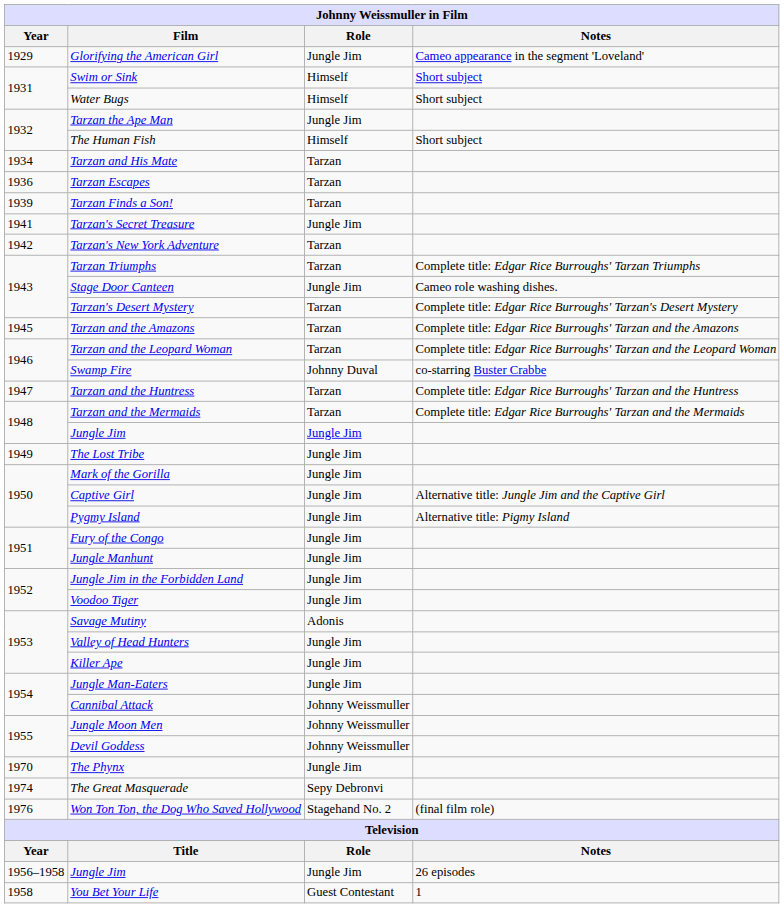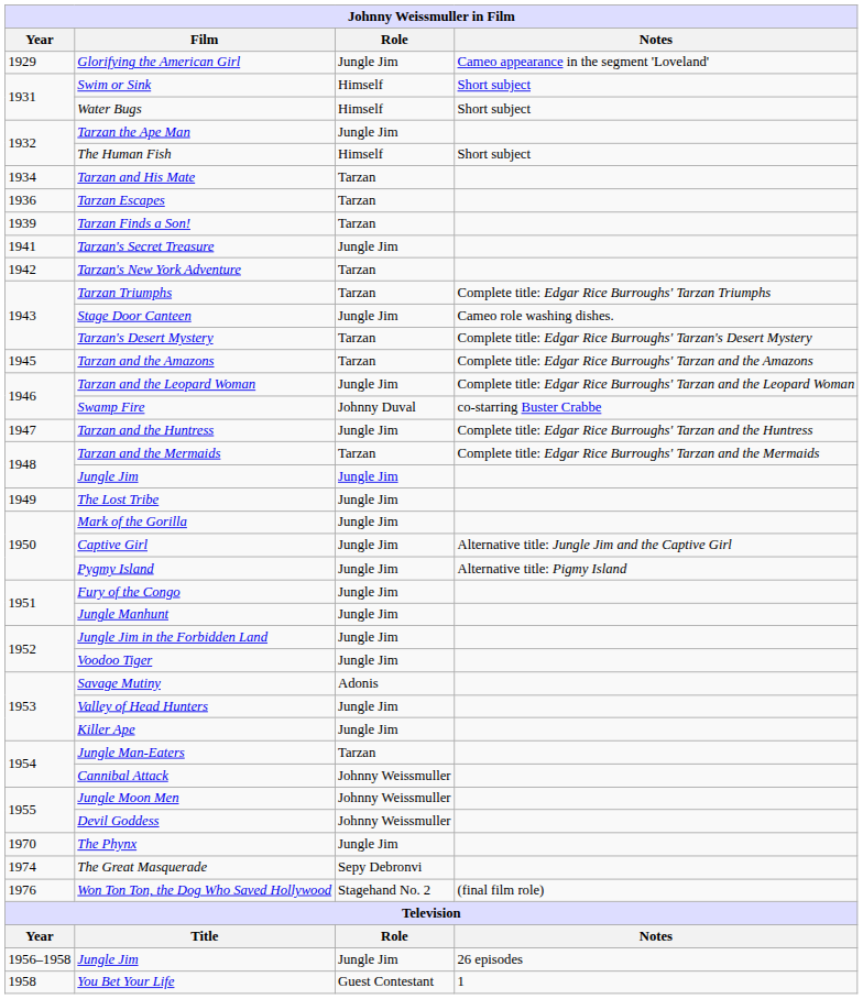 <table class="wikitable" style="font-size:90%;">
 <tr>
 <th colspan="4" style="background:#ddf;">Johnny Weissmuller in Film</th>
 </tr>
 <tr>
 <th>Year</th>
 <th>Film</th>
 <th>Role</th>
 <th>Notes</th>
 </tr>
 <tr>
 <td>1929</td>
 <td><em><a href='#'>Glorifying the American Girl</a></em></td>
 <td>Jungle Jim</td>
 <td><a href='#'>Cameo appearance</a> in the segment 'Loveland'</td>
 </tr>
 <tr>
 <td rowspan=2>1931</td>
 <td><em><a href='#'>Swim or Sink</a></em></td>
 <td>Himself</td>
 <td><a href='#'>Short subject</a></td>
 </tr>
 <tr>
 <td><em>Water Bugs</em></td>
 <td>Himself</td>
 <td>Short subject</td>
 </tr>
 <tr>
 <td rowspan=2>1932</td>
 <td><em><a href='#'>Tarzan the Ape Man</a></em></td>
 <td>Jungle Jim</td>
 <td></td>
 </tr>
 <tr>
 <td><em>The Human Fish</em></td>
 <td>Himself</td>
 <td>Short subject</td>
 </tr>
 <tr>
 <td>1934</td>
 <td><em><a href='#'>Tarzan and His Mate</a></em></td>
 <td>Tarzan</td>
 <td></td>
 </tr>
 <tr>
 <td>1936</td>
 <td><em><a href='#'>Tarzan Escapes</a></em></td>
 <td>Tarzan</td>
 <td></td>
 </tr>
 <tr>
 <td>1939</td>
 <td><em><a href='#'>Tarzan Finds a Son!</a></em></td>
 <td>Tarzan</td>
 <td></td>
 </tr>
 <tr>
 <td>1941</td>
 <td><em><a href='#'>Tarzan's Secret Treasure</a></em></td>
 <td>Jungle Jim</td>
 <td></td>
 </tr>
 <tr>
 <td>1942</td>
 <td><em><a href='#'>Tarzan's New York Adventure</a></em></td>
 <td>Tarzan</td>
 <td></td>
 </tr>
 <tr>
 <td rowspan=3>1943</td>
 <td><em><a href='#'>Tarzan Triumphs</a></em></td>
 <td>Tarzan</td>
 <td>Complete title: <em>Edgar Rice Burroughs' Tarzan Triumphs</em></td>
 </tr>
 <tr>
 <td><em><a href='#'>Stage Door Canteen</a></em></td>
 <td>Jungle Jim</td>
 <td>Cameo role washing dishes.</td>
 </tr>
 <tr>
 <td><em><a href='#'>Tarzan's Desert Mystery</a></em></td>
 <td>Tarzan</td>
 <td>Complete title: <em>Edgar Rice Burroughs' Tarzan's Desert Mystery</em></td>
 </tr>
 <tr>
 <td>1945</td>
 <td><em><a href='#'>Tarzan and the Amazons</a></em></td>
 <td>Tarzan</td>
 <td>Complete title: <em>Edgar Rice Burroughs' Tarzan and the Amazons</em></td>
 </tr>
 <tr>
 <td rowspan=2>1946</td>
 <td><em><a href='#'>Tarzan and the Leopard Woman</a></em></td>
-<td>Tarzan</td>
+<td>Jungle Jim</td>
 <td>Complete title: <em>Edgar Rice Burroughs' Tarzan and the Leopard Woman</em></td>
 </tr>
 <tr>
 <td><em><a href='#'>Swamp Fire</a></em></td>
 <td>Johnny Duval</td>
 <td>co-starring <a href='#'>Buster Crabbe</a></td>
 </tr>
 <tr>
 <td>1947</td>
 <td><em><a href='#'>Tarzan and the Huntress</a></em></td>
-<td>Tarzan</td>
+<td>Jungle Jim</td>
 <td>Complete title: <em>Edgar Rice Burroughs' Tarzan and the Huntress</em></td>
 </tr>
 <tr>
 <td rowspan=2>1948</td>
 <td><em><a href='#'>Tarzan and the Mermaids</a></em></td>
 <td>Tarzan</td>
 <td>Complete title: <em>Edgar Rice Burroughs' Tarzan and the Mermaids</em></td>
 </tr>
 <tr>
 <td><em><a href='#'>Jungle Jim</a></em></td>
 <td><a href='#'>Jungle Jim</a></td>
 <td></td>
 </tr>
 <tr>
 <td>1949</td>
 <td><em><a href='#'>The Lost Tribe</a></em></td>
 <td>Jungle Jim</td>
 <td></td>
 </tr>
 <tr>
 <td rowspan=3>1950</td>
 <td><em><a href='#'>Mark of the Gorilla</a></em></td>
 <td>Jungle Jim</td>
 <td></td>
 </tr>
 <tr>
 <td><em><a href='#'>Captive Girl</a></em></td>
 <td>Jungle Jim</td>
 <td>Alternative title: <em>Jungle Jim and the Captive Girl</em></td>
 </tr>
 <tr>
 <td><em><a href='#'>Pygmy Island</a> </em></td>
 <td>Jungle Jim</td>
 <td>Alternative title: <em>Pigmy Island</em></td>
 </tr>
 <tr>
 <td rowspan=2>1951</td>
 <td><em><a href='#'>Fury of the Congo</a></em></td>
 <td>Jungle Jim</td>
 <td></td>
 </tr>
 <tr>
 <td><em><a href='#'>Jungle Manhunt</a></em></td>
 <td>Jungle Jim</td>
 <td></td>
 </tr>
 <tr>
 <td rowspan=2>1952</td>
 <td><em><a href='#'>Jungle Jim in the Forbidden Land</a></em></td>
 <td>Jungle Jim</td>
 <td></td>
 </tr>
 <tr>
 <td><em><a href='#'>Voodoo Tiger</a></em></td>
 <td>Jungle Jim</td>
 <td></td>
 </tr>
 <tr>
 <td rowspan=3>1953</td>
 <td><em><a href='#'>Savage Mutiny</a></em></td>
 <td>Adonis</td>
 <td></td>
 </tr>
 <tr>
 <td><em><a href='#'>Valley of Head Hunters</a></em></td>
 <td>Jungle Jim</td>
 <td></td>
 </tr>
 <tr>
 <td><em><a href='#'>Killer Ape</a></em></td>
 <td>Jungle Jim</td>
 <td></td>
 </tr>
 <tr>
 <td rowspan=2>1954</td>
 <td><em><a href='#'>Jungle Man-Eaters</a></em></td>
-<td>Jungle Jim</td>
+<td>Tarzan</td>
 <td></td>
 </tr>
 <tr>
 <td><em><a href='#'>Cannibal Attack</a></em></td>
 <td>Johnny Weissmuller</td>
 <td></td>
 </tr>
 <tr>
 <td rowspan=2>1955</td>
 <td><em><a href='#'>Jungle Moon Men</a></em></td>
 <td>Johnny Weissmuller</td>
 <td></td>
 </tr>
 <tr>
 <td><em><a href='#'>Devil Goddess</a></em></td>
 <td>Johnny Weissmuller</td>
 <td></td>
 </tr>
 <tr>
 <td>1970</td>
 <td><em><a href='#'>The Phynx</a></em></td>
 <td>Jungle Jim</td>
 <td></td>
 </tr>
 <tr>
 <td>1974</td>
 <td><em>The Great Masquerade</em></td>
 <td>Sepy Debronvi</td>
 <td></td>
 </tr>
 <tr>
 <td>1976</td>
 <td><em><a href='#'>Won Ton Ton, the Dog Who Saved Hollywood</a></em></td>
 <td>Stagehand No. 2</td>
 <td>(final film role)</td>
 </tr>
 <tr>
 <th colspan="4" style="background:#ddf;">Television</th>
 </tr>
 <tr>
 <th>Year</th>
 <th>Title</th>
 <th>Role</th>
 <th>Notes</th>
 </tr>
 <tr>
 <td>1956–1958</td>
 <td><em><a href='#'>Jungle Jim</a></em></td>
 <td>Jungle Jim</td>
 <td>26 episodes</td>
 </tr>
 <tr>
 <td>1958</td>
 <td><em><a href='#'>You Bet Your Life</a></em></td>
 <td>Guest Contestant</td>
 <td>1</td>
 </tr>
 </table>
